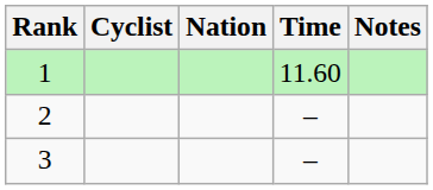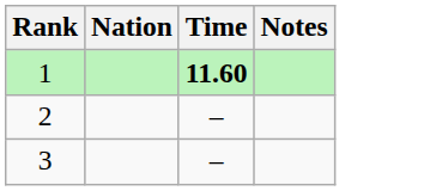 <table class="wikitable sortable" style="text-align:center">
 <tr>
 <th>Rank</th>
-<th>Cyclist</th>
 <th>Nation</th>
 <th>Time</th>
 <th>Notes</th>
 </tr>
 <tr bgcolor=bbf3bb>
 <td>1</td>
 <td align=left></td>
-<td align=left></td>
-<td>11.60</td>
+<td><strong>11.60</strong></td>
 <td></td>
 </tr>
 <tr>
 <td>2</td>
-<td align=left></td>
 <td align=left></td>
 <td>–</td>
 <td></td>
 </tr>
 <tr>
 <td>3</td>
 <td align=left></td>
-<td align=left></td>
 <td>–</td>
 <td></td>
 </tr>
 </table>
